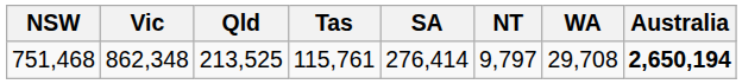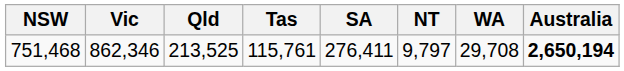 <table class="wikitable" style="margin: 1em auto 1em auto">
 <tr>
 <th>NSW</th>
 <th>Vic</th>
 <th>Qld</th>
 <th>Tas</th>
 <th>SA</th>
 <th>NT</th>
 <th>WA</th>
 <th><strong>Australia</strong></th>
 </tr>
 <tr>
 <td>751,468</td>
-<td>862,348</td>
+<td>862,346</td>
 <td>213,525</td>
 <td>115,761</td>
-<td>276,414</td>
+<td>276,411</td>
 <td>9,797</td>
 <td>29,708</td>
 <td><strong>2,650,194</strong></td>
 </tr>
 </table>
